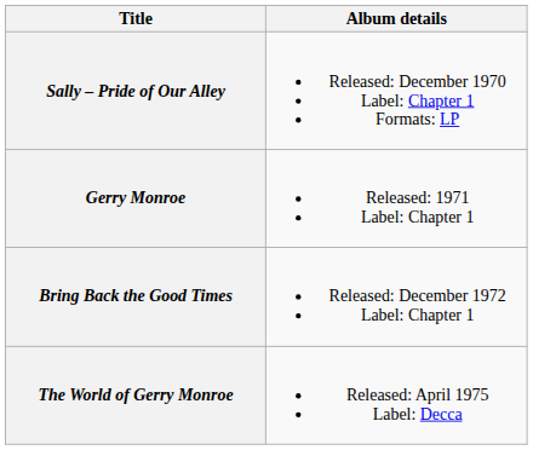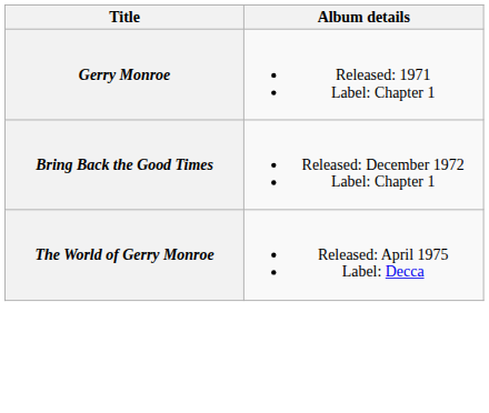 <table class="wikitable plainrowheaders" style="text-align:center;">
 <tr>
 <th scope="col" style="width:15em;">Title</th>
 <th scope="col" style="width:15em;">Album details</th>
-</tr>
-<tr>
-<th scope="row"><em>Sally – Pride of Our Alley</em></th>
-<td><br><ul><li>Released: December 1970</li><li>Label: <a href='#'>Chapter 1</a></li><li>Formats: <a href='#'>LP</a></li></ul></td>
 </tr>
 <tr>
 <th scope="row"><em>Gerry Monroe</em></th>
 <td><br><ul><li>Released: 1971</li><li>Label: Chapter 1</li></ul></td>
 </tr>
 <tr>
 <th scope="row"><em>Bring Back the Good Times</em></th>
 <td><br><ul><li>Released: December 1972</li><li>Label: Chapter 1</li></ul></td>
 </tr>
 <tr>
 <th scope="row"><em>The World of Gerry Monroe</em></th>
 <td><br><ul><li>Released: April 1975</li><li>Label: <a href='#'>Decca</a></li></ul></td>
 </tr>
 </table>
